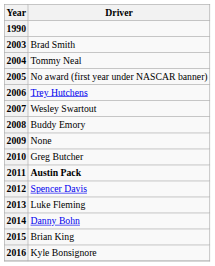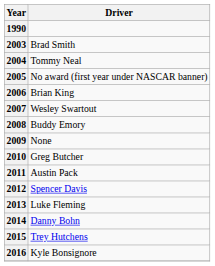 <table class="wikitable" style="font-size: 95%;">
 <tr>
 <th>Year</th>
 <th>Driver</th>
 </tr>
 <tr>
 <th>1990</th>
 <td></td>
 </tr>
 <tr>
 <th>2003</th>
 <td>Brad Smith</td>
 </tr>
 <tr>
 <th>2004</th>
 <td>Tommy Neal</td>
 </tr>
 <tr>
 <th>2005</th>
 <td>No award (first year under NASCAR banner)</td>
 </tr>
 <tr>
 <th>2006</th>
-<td><a href='#'>Trey Hutchens</a></td>
+<td>Brian King</td>
 </tr>
 <tr>
 <th>2007</th>
 <td>Wesley Swartout</td>
 </tr>
 <tr>
 <th>2008</th>
 <td>Buddy Emory</td>
 </tr>
 <tr>
 <th>2009</th>
 <td>None</td>
 </tr>
 <tr>
 <th>2010</th>
 <td>Greg Butcher</td>
 </tr>
 <tr>
 <th>2011</th>
-<td><strong>Austin Pack</strong></td>
+<td>Austin Pack</td>
 </tr>
 <tr>
 <th>2012</th>
 <td><a href='#'>Spencer Davis</a></td>
 </tr>
 <tr>
 <th>2013</th>
 <td>Luke Fleming</td>
 </tr>
 <tr>
 <th>2014</th>
 <td><a href='#'>Danny Bohn</a></td>
 </tr>
 <tr>
 <th>2015</th>
-<td>Brian King</td>
+<td><a href='#'>Trey Hutchens</a></td>
 </tr>
 <tr>
 <th>2016</th>
 <td>Kyle Bonsignore</td>
 </tr>
 <tr>
 </tr>
 </table>
